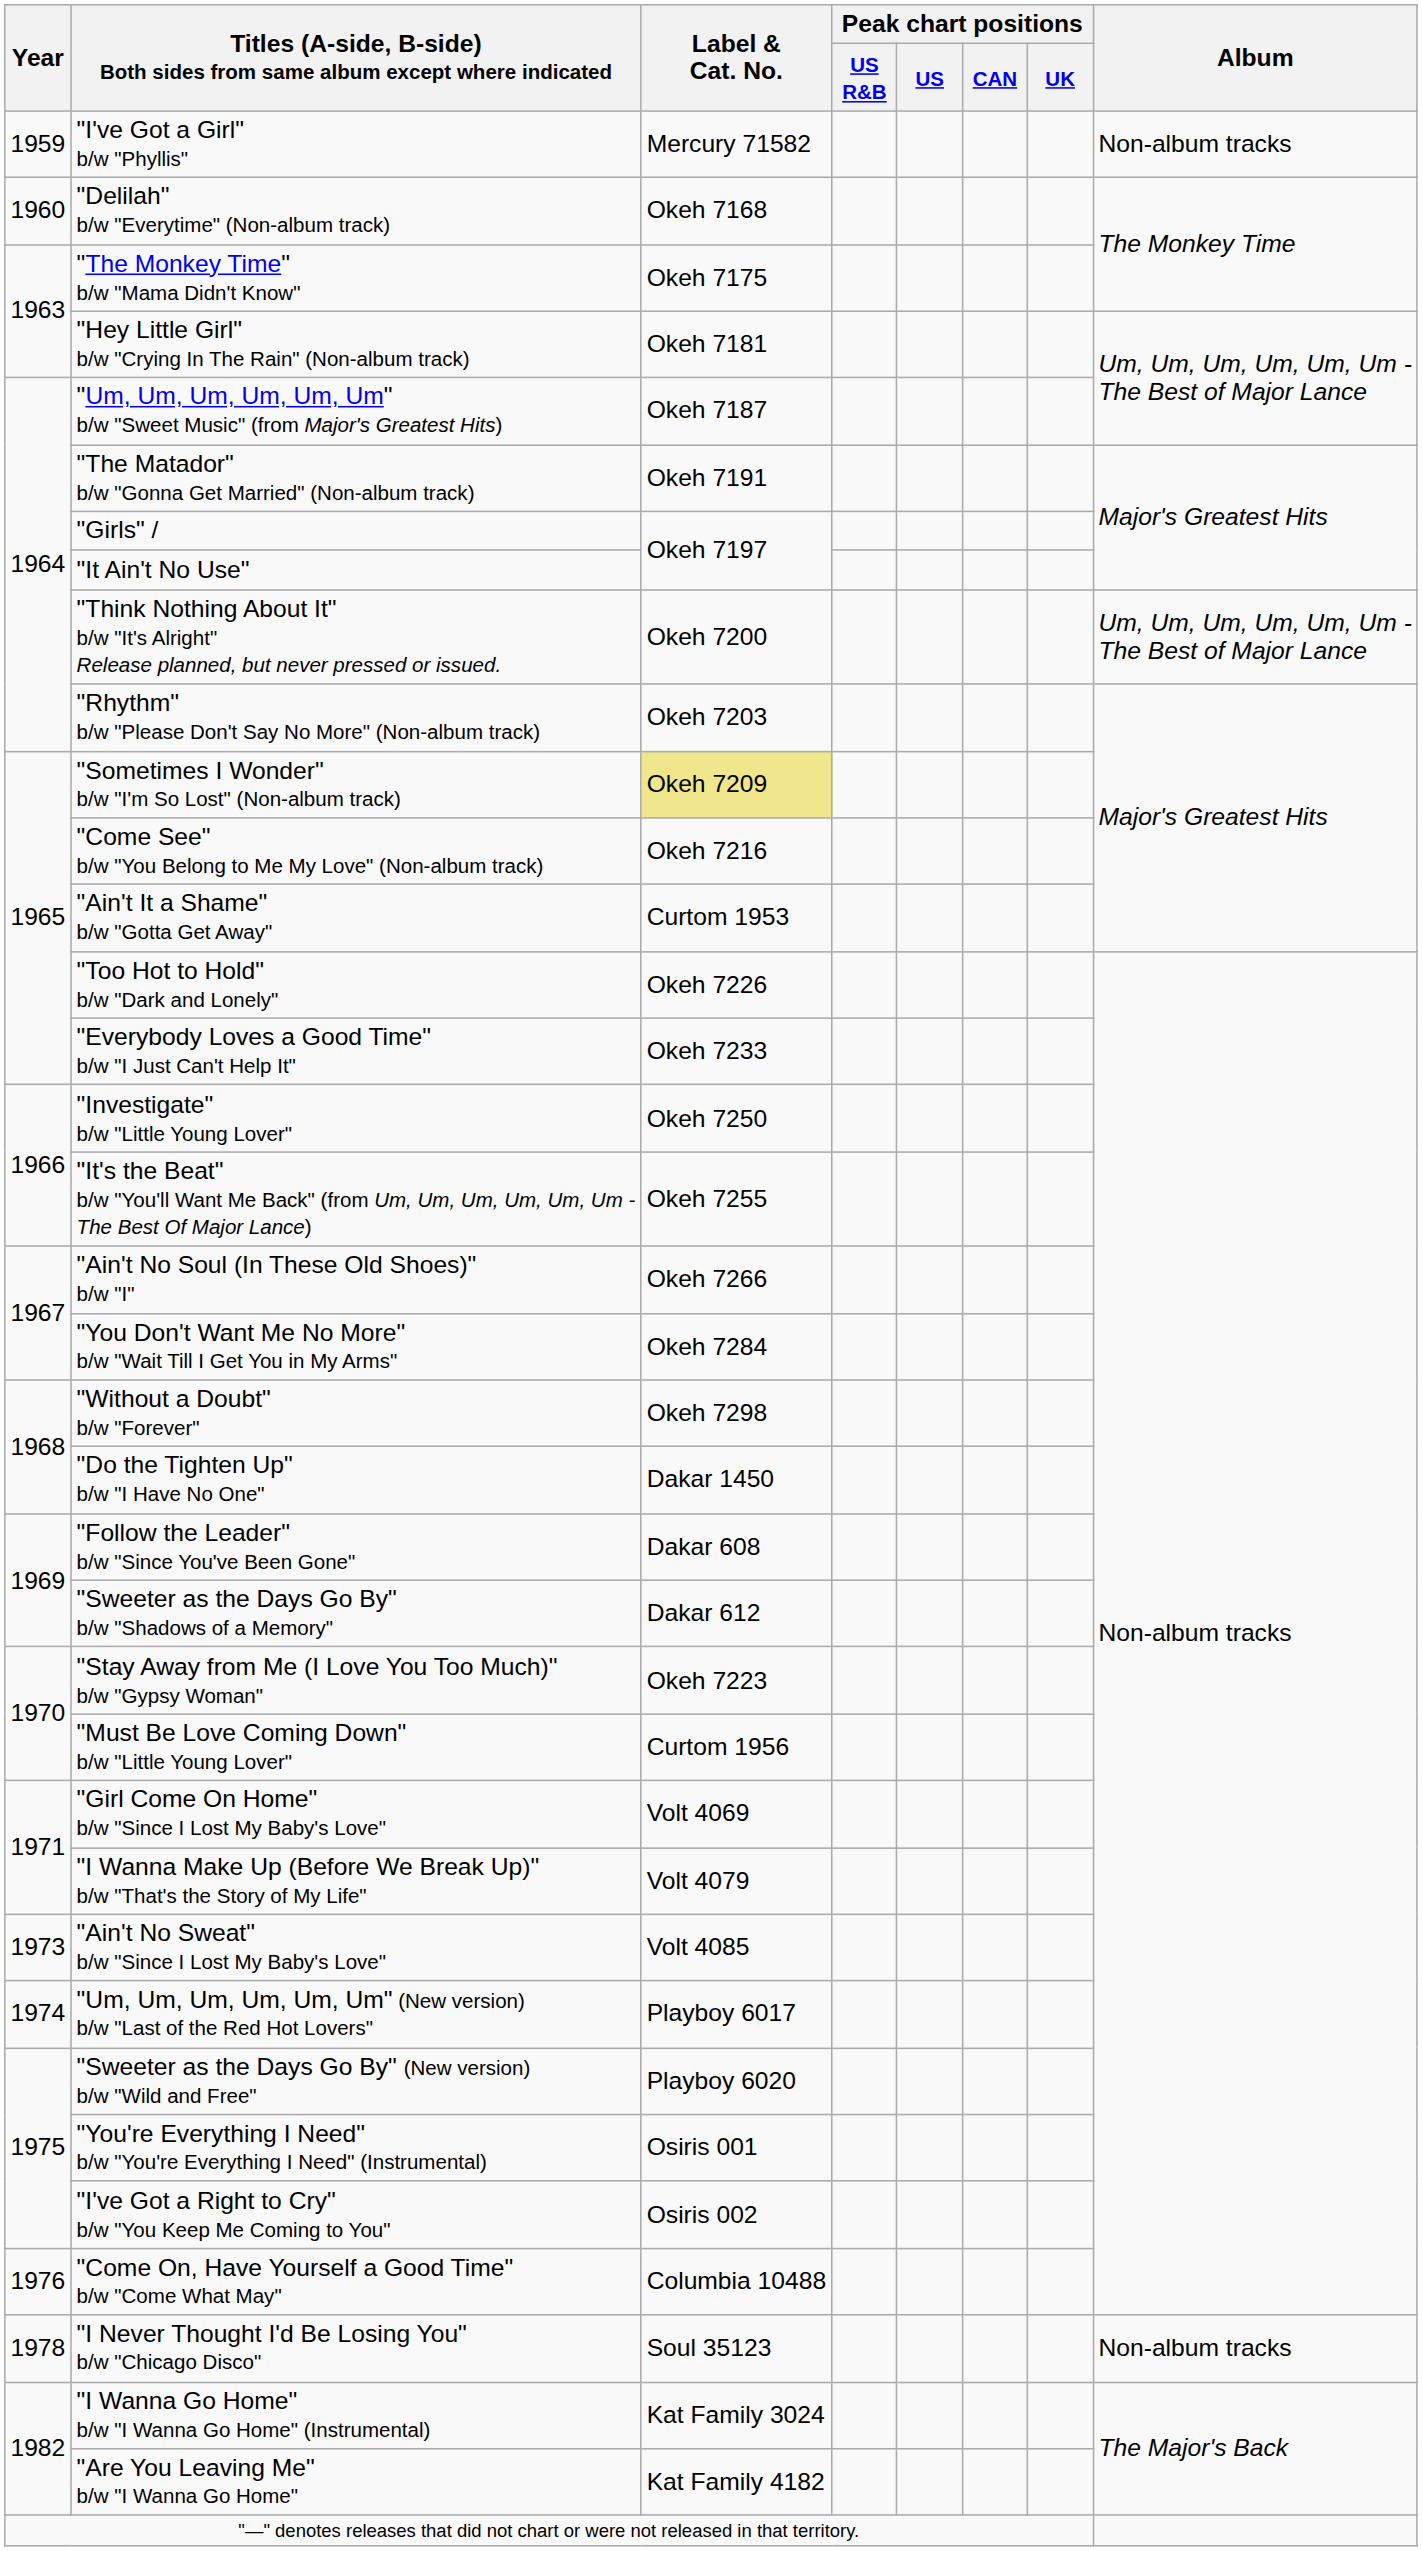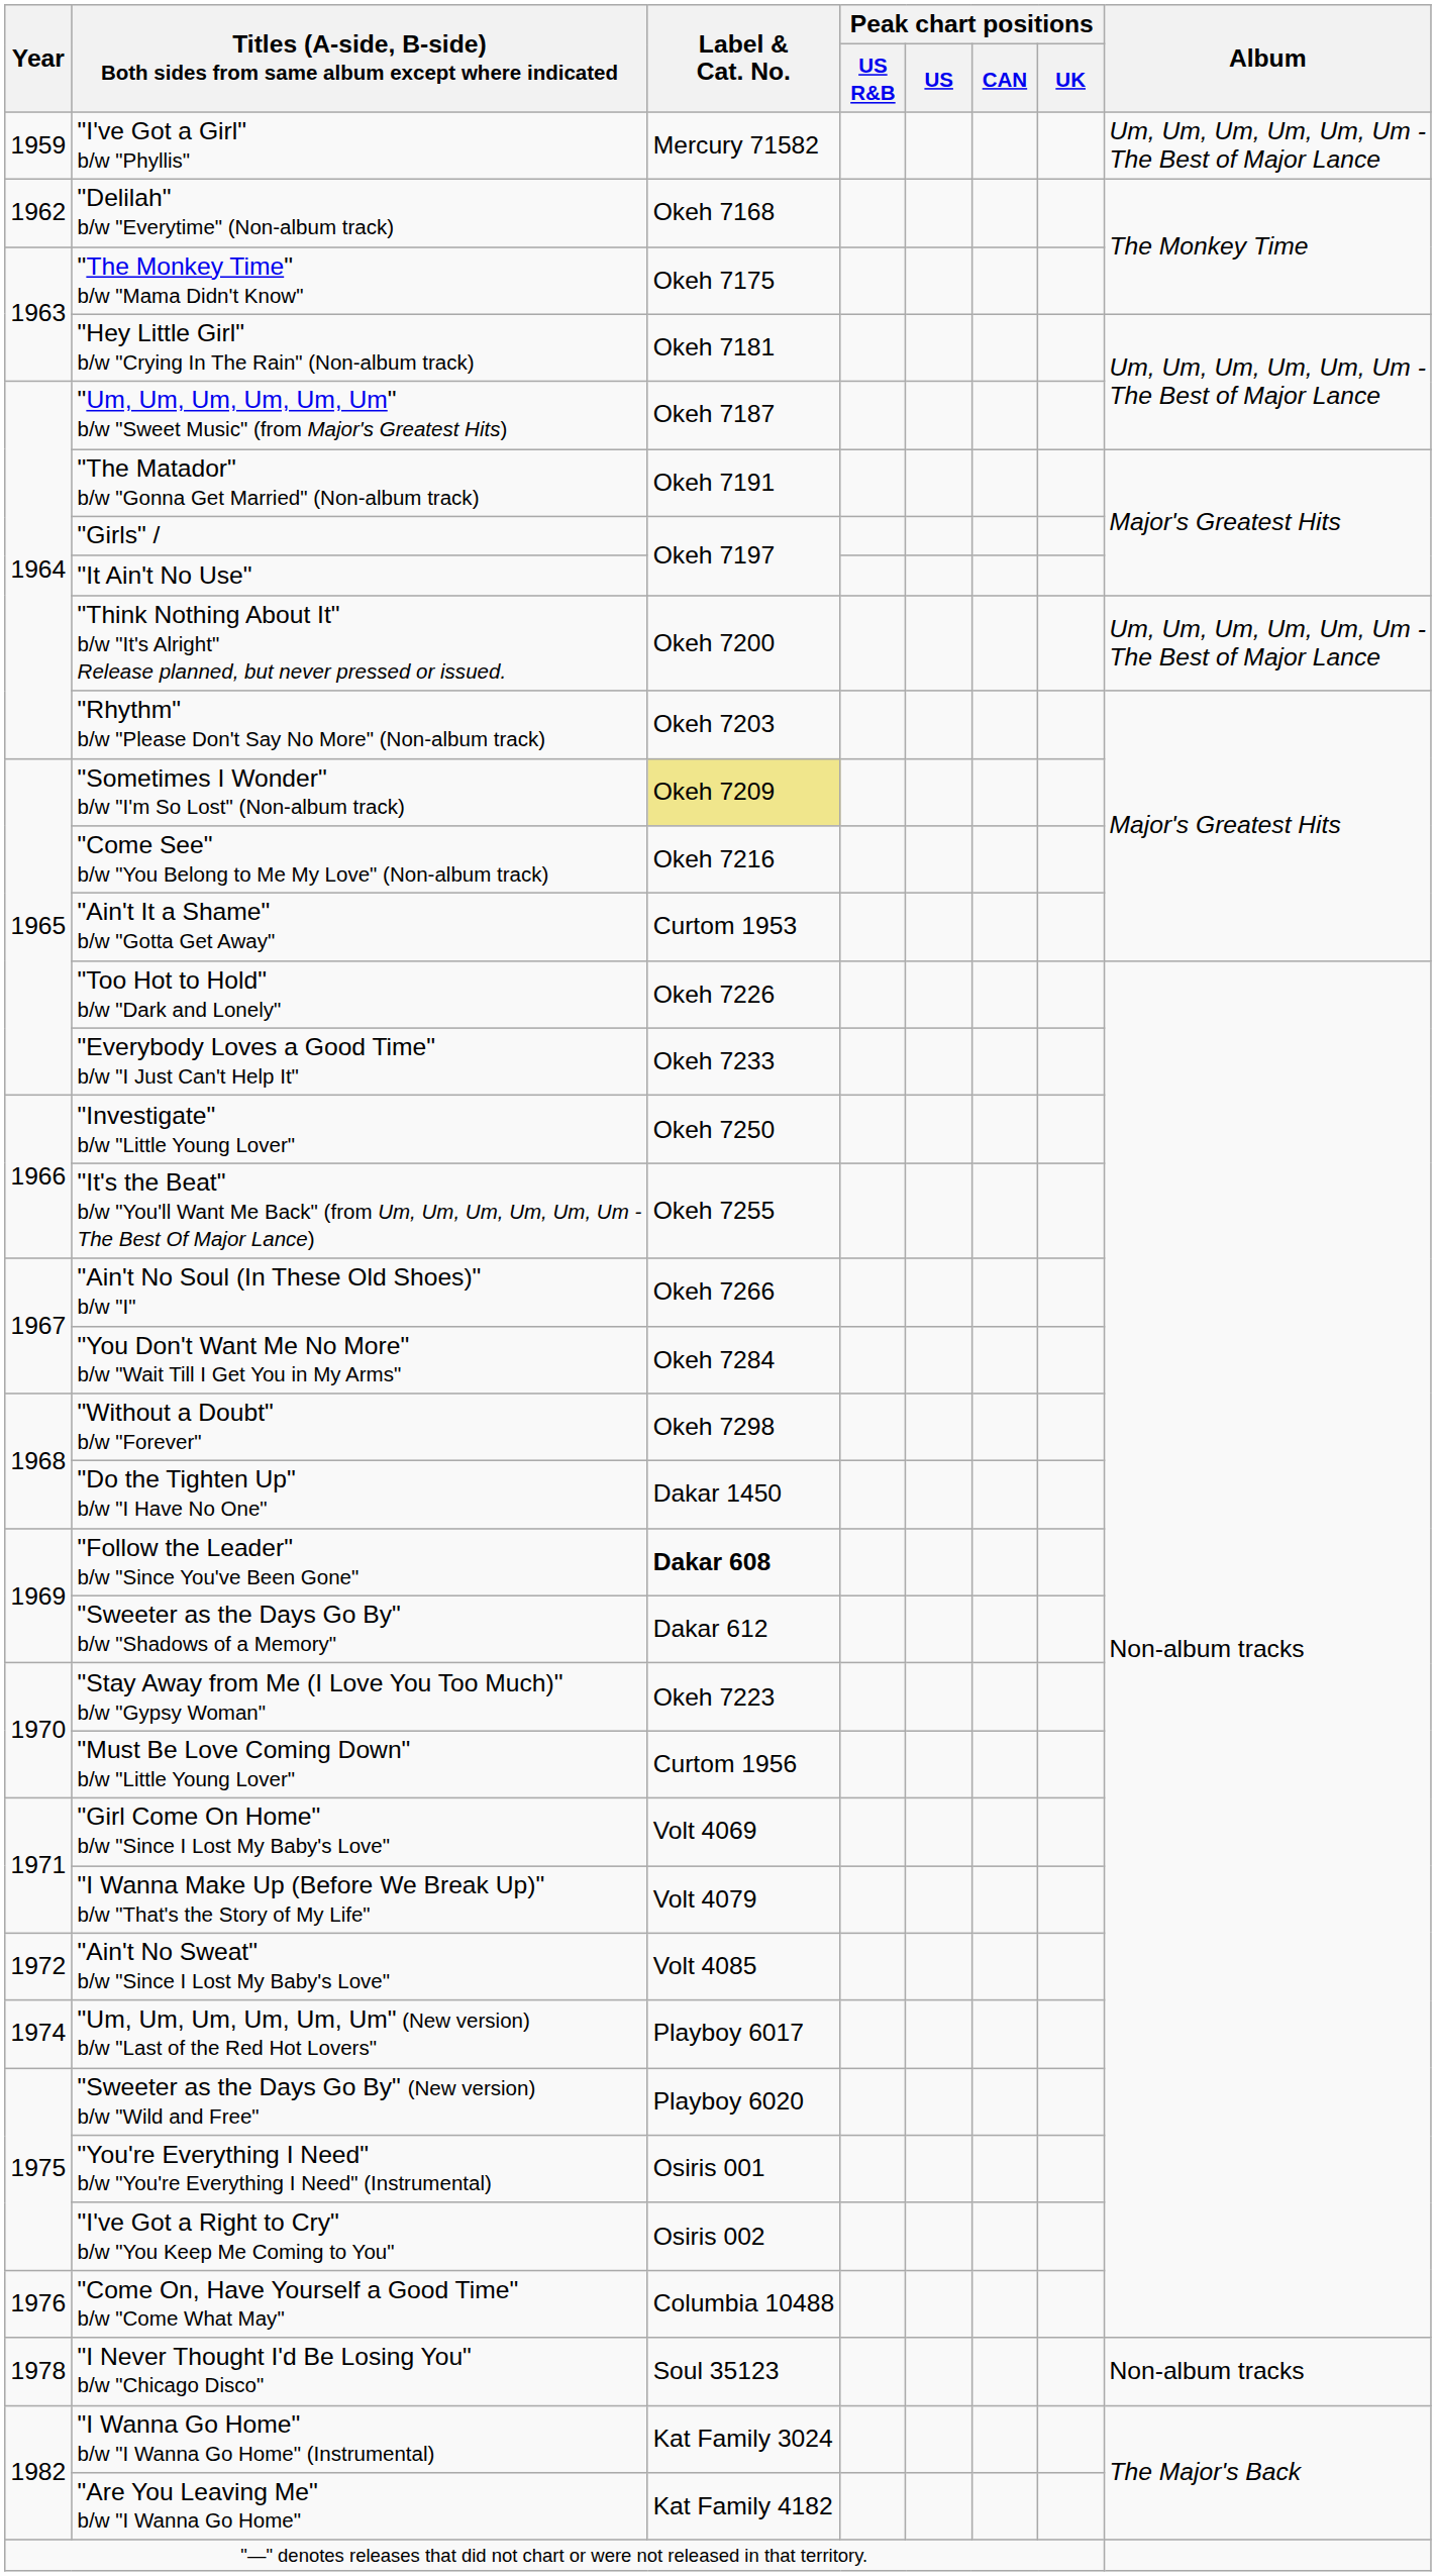 <table class=wikitable>
 <tr>
 <th scope="col" rowspan="2">Year</th>
 <th scope="col" rowspan="2">Titles (A-side, B-side)<br><small>Both sides from same album except where indicated</small></th>
 <th scope="col" rowspan="2">Label & <br>Cat. No.</th>
 <th scope="col" colspan="4">Peak chart positions</th>
 <th scope="col" rowspan="2">Album</th>
 </tr>
 <tr>
 <th style="width:35px;"><small><a href='#'>US R&B</a></small><br></th>
 <th style="width:35px;"><small><a href='#'>US</a></small><br></th>
 <th style="width:35px;"><small><a href='#'>CAN</a><br></small></th>
 <th style="width:35px;"><small><a href='#'>UK</a></small><br></th>
 </tr>
 <tr>
 <td>1959</td>
 <td>"I've Got a Girl"<br><small>b/w "Phyllis"</small></td>
 <td>Mercury 71582</td>
 <td></td>
 <td></td>
 <td></td>
 <td></td>
-<td>Non-album tracks</td>
+<td><em>Um, Um, Um, Um, Um, Um -<br>The Best of Major Lance</em></td>
 </tr>
 <tr>
-<td>1960</td>
+<td>1962</td>
 <td>"Delilah"<br><small>b/w "Everytime" (Non-album track)</small></td>
 <td>Okeh 7168</td>
 <td></td>
 <td></td>
 <td></td>
 <td></td>
 <td rowspan="2"><em>The Monkey Time</em></td>
 </tr>
 <tr>
 <td rowspan="2">1963</td>
 <td>"<a href='#'>The Monkey Time</a>"<br><small>b/w "Mama Didn't Know"</small></td>
 <td>Okeh 7175</td>
 <td></td>
 <td></td>
 <td></td>
 <td></td>
 </tr>
 <tr>
 <td>"Hey Little Girl"<br><small>b/w "Crying In The Rain" (Non-album track)</small></td>
 <td>Okeh 7181</td>
 <td></td>
 <td></td>
 <td></td>
 <td></td>
 <td rowspan="2"><em>Um, Um, Um, Um, Um, Um -<br>The Best of Major Lance</em></td>
 </tr>
 <tr>
 <td rowspan="6">1964</td>
 <td>"<a href='#'>Um, Um, Um, Um, Um, Um</a>"<br><small>b/w "Sweet Music" (from <em>Major's Greatest Hits</em>)</small></td>
 <td>Okeh 7187</td>
 <td></td>
 <td></td>
 <td></td>
 <td></td>
 </tr>
 <tr>
 <td>"The Matador"<br><small>b/w "Gonna Get Married" (Non-album track)</small></td>
 <td>Okeh 7191</td>
 <td></td>
 <td></td>
 <td></td>
 <td></td>
 <td rowspan="3"><em>Major's Greatest Hits</em></td>
 </tr>
 <tr>
 <td>"Girls" /</td>
 <td rowspan="2">Okeh 7197</td>
 <td></td>
 <td></td>
 <td></td>
 <td></td>
 </tr>
 <tr>
 <td>"It Ain't No Use"</td>
 <td></td>
 <td></td>
 <td></td>
 <td></td>
 </tr>
 <tr>
 <td>"Think Nothing About It"<br><small>b/w "It's Alright"<br><em>Release planned, but never pressed or issued.</em> </small></td>
 <td>Okeh 7200</td>
 <td></td>
 <td></td>
 <td></td>
 <td></td>
 <td><em>Um, Um, Um, Um, Um, Um -<br>The Best of Major Lance</em></td>
 </tr>
 <tr>
 <td>"Rhythm"<br><small>b/w "Please Don't Say No More" (Non-album track)</small></td>
 <td>Okeh 7203</td>
 <td></td>
 <td></td>
 <td></td>
 <td></td>
 <td rowspan="4"><em>Major's Greatest Hits</em></td>
 </tr>
 <tr>
 <td rowspan="5">1965</td>
 <td>"Sometimes I Wonder"<br><small>b/w "I'm So Lost" (Non-album track)</small></td>
 <td style="background: khaki;">Okeh 7209</td>
 <td></td>
 <td></td>
 <td></td>
 <td></td>
 </tr>
 <tr>
 <td>"Come See"<br><small>b/w "You Belong to Me My Love" (Non-album track)</small></td>
 <td>Okeh 7216</td>
 <td></td>
 <td></td>
 <td></td>
 <td></td>
 </tr>
 <tr>
 <td>"Ain't It a Shame"<br><small>b/w "Gotta Get Away"</small></td>
 <td>Curtom 1953</td>
 <td></td>
 <td></td>
 <td></td>
 <td></td>
 </tr>
 <tr>
 <td>"Too Hot to Hold"<br><small>b/w "Dark and Lonely"</small></td>
 <td>Okeh 7226</td>
 <td></td>
 <td></td>
 <td></td>
 <td></td>
 <td rowspan="20">Non-album tracks</td>
 </tr>
 <tr>
 <td>"Everybody Loves a Good Time"<br><small>b/w "I Just Can't Help It"</small></td>
 <td>Okeh 7233</td>
 <td></td>
 <td></td>
 <td></td>
 <td></td>
 </tr>
 <tr>
 <td rowspan="2">1966</td>
 <td>"Investigate"<br><small>b/w "Little Young Lover"</small></td>
 <td>Okeh 7250</td>
 <td></td>
 <td></td>
 <td></td>
 <td></td>
 </tr>
 <tr>
 <td>"It's the Beat"<br><small>b/w "You'll Want Me Back" (from <em>Um, Um, Um, Um, Um, Um -<br>The Best Of Major Lance</em>)</small></td>
 <td>Okeh 7255</td>
 <td></td>
 <td></td>
 <td></td>
 <td></td>
 </tr>
 <tr>
 <td rowspan="2">1967</td>
 <td>"Ain't No Soul (In These Old Shoes)"<br><small>b/w "I"</small></td>
 <td>Okeh 7266</td>
 <td></td>
 <td></td>
 <td></td>
 <td></td>
 </tr>
 <tr>
 <td>"You Don't Want Me No More"<br><small>b/w "Wait Till I Get You in My Arms"</small></td>
 <td>Okeh 7284</td>
 <td></td>
 <td></td>
 <td></td>
 <td></td>
 </tr>
 <tr>
 <td rowspan="2">1968</td>
 <td>"Without a Doubt"<br><small>b/w "Forever"</small></td>
 <td>Okeh 7298</td>
 <td></td>
 <td></td>
 <td></td>
 <td></td>
 </tr>
 <tr>
 <td>"Do the Tighten Up"<br><small>b/w "I Have No One"</small></td>
 <td>Dakar 1450</td>
 <td></td>
 <td></td>
 <td></td>
 <td></td>
 </tr>
 <tr>
 <td rowspan="2">1969</td>
 <td>"Follow the Leader"<br><small>b/w "Since You've Been Gone"</small></td>
-<td>Dakar 608</td>
+<td><strong>Dakar 608</strong></td>
 <td></td>
 <td></td>
 <td></td>
 <td></td>
 </tr>
 <tr>
 <td>"Sweeter as the Days Go By"<br><small>b/w "Shadows of a Memory"</small></td>
 <td>Dakar 612</td>
 <td></td>
 <td></td>
 <td></td>
 <td></td>
 </tr>
 <tr>
 <td rowspan="2">1970</td>
 <td>"Stay Away from Me (I Love You Too Much)"<br><small>b/w "Gypsy Woman"</small></td>
 <td>Okeh 7223</td>
 <td></td>
 <td></td>
 <td></td>
 <td></td>
 </tr>
 <tr>
 <td>"Must Be Love Coming Down"<br><small>b/w "Little Young Lover"</small></td>
 <td>Curtom 1956</td>
 <td></td>
 <td></td>
 <td></td>
 <td></td>
 </tr>
 <tr>
 <td rowspan="2">1971</td>
 <td>"Girl Come On Home"<br><small>b/w "Since I Lost My Baby's Love"</small></td>
 <td>Volt 4069</td>
 <td></td>
 <td></td>
 <td></td>
 <td></td>
 </tr>
 <tr>
 <td>"I Wanna Make Up (Before We Break Up)"<br><small>b/w "That's the Story of My Life"</small></td>
 <td>Volt 4079</td>
 <td></td>
 <td></td>
 <td></td>
 <td></td>
 </tr>
 <tr>
-<td>1973</td>
+<td>1972</td>
 <td>"Ain't No Sweat"<br><small>b/w "Since I Lost My Baby's Love"</small></td>
 <td>Volt 4085</td>
 <td></td>
 <td></td>
 <td></td>
 <td></td>
 </tr>
 <tr>
 <td>1974</td>
 <td>"Um, Um, Um, Um, Um, Um"<small> (New version)</small><br><small>b/w "Last of the Red Hot Lovers"</small></td>
 <td>Playboy 6017</td>
 <td></td>
 <td></td>
 <td></td>
 <td></td>
 </tr>
 <tr>
 <td rowspan="3">1975</td>
 <td>"Sweeter as the Days Go By" <small> (New version)</small><br><small>b/w "Wild and Free"</small></td>
 <td>Playboy 6020</td>
 <td></td>
 <td></td>
 <td></td>
 <td></td>
 </tr>
 <tr>
 <td>"You're Everything I Need"<br><small>b/w "You're Everything I Need" (Instrumental)</small></td>
 <td>Osiris 001</td>
 <td></td>
 <td></td>
 <td></td>
 <td></td>
 </tr>
 <tr>
 <td>"I've Got a Right to Cry"<br><small>b/w "You Keep Me Coming to You"</small></td>
 <td>Osiris 002</td>
 <td></td>
 <td></td>
 <td></td>
 <td></td>
 </tr>
 <tr>
 <td>1976</td>
 <td>"Come On, Have Yourself a Good Time"<br><small>b/w "Come What May"</small></td>
 <td>Columbia 10488</td>
 <td></td>
 <td></td>
 <td></td>
 <td></td>
 </tr>
 <tr>
 <td>1978</td>
 <td>"I Never Thought I'd Be Losing You"<br><small>b/w "Chicago Disco"</small></td>
 <td>Soul 35123</td>
 <td></td>
 <td></td>
 <td></td>
 <td></td>
 <td>Non-album tracks</td>
 </tr>
 <tr>
 <td rowspan="2">1982</td>
 <td>"I Wanna Go Home"<br><small>b/w "I Wanna Go Home" (Instrumental)</small></td>
 <td>Kat Family 3024</td>
 <td></td>
 <td></td>
 <td></td>
 <td></td>
 <td rowspan="2"><em>The Major's Back</em></td>
 </tr>
 <tr>
 <td>"Are You Leaving Me"<br><small>b/w "I Wanna Go Home"</small></td>
 <td>Kat Family 4182</td>
 <td></td>
 <td></td>
 <td></td>
 <td></td>
 </tr>
 <tr>
 <td colspan="7" style="text-align:center; font-size:9pt;">"—" denotes releases that did not chart or were not released in that territory.</td>
 </tr>
 </table>
